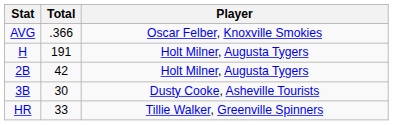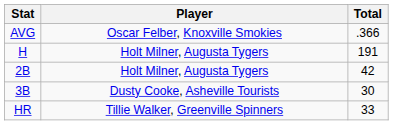 <table class="wikitable" width="40%" style="text-align:center;">
 <tr>
 <th width="5%">Stat</th>
+<th width="60%">Player</th>
 <th width="5%">Total</th>
-<th width="60%">Player</th>
 </tr>
 <tr>
 <td><a href='#'>AVG</a></td>
+<td><a href='#'>Oscar Felber</a>, <a href='#'>Knoxville Smokies</a></td>
 <td>.366</td>
-<td><a href='#'>Oscar Felber</a>, <a href='#'>Knoxville Smokies</a></td>
 </tr>
 <tr>
 <td><a href='#'>H</a></td>
+<td><a href='#'>Holt Milner</a>, <a href='#'>Augusta Tygers</a></td>
 <td>191</td>
-<td><a href='#'>Holt Milner</a>, <a href='#'>Augusta Tygers</a></td>
 </tr>
 <tr>
 <td><a href='#'>2B</a></td>
+<td><a href='#'>Holt Milner</a>, <a href='#'>Augusta Tygers</a></td>
 <td>42</td>
-<td><a href='#'>Holt Milner</a>, <a href='#'>Augusta Tygers</a></td>
 </tr>
 <tr>
 <td><a href='#'>3B</a></td>
+<td><a href='#'>Dusty Cooke</a>, <a href='#'>Asheville Tourists</a></td>
 <td>30</td>
-<td><a href='#'>Dusty Cooke</a>, <a href='#'>Asheville Tourists</a></td>
 </tr>
 <tr>
 <td><a href='#'>HR</a></td>
+<td><a href='#'>Tillie Walker</a>, <a href='#'>Greenville Spinners</a></td>
 <td>33</td>
-<td><a href='#'>Tillie Walker</a>, <a href='#'>Greenville Spinners</a></td>
 </tr>
 </table>
